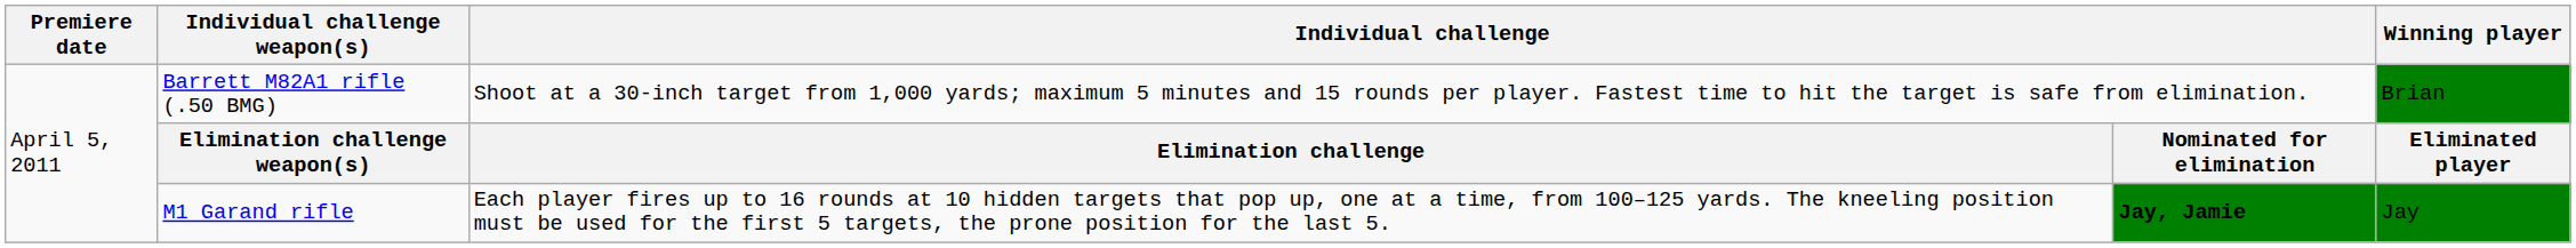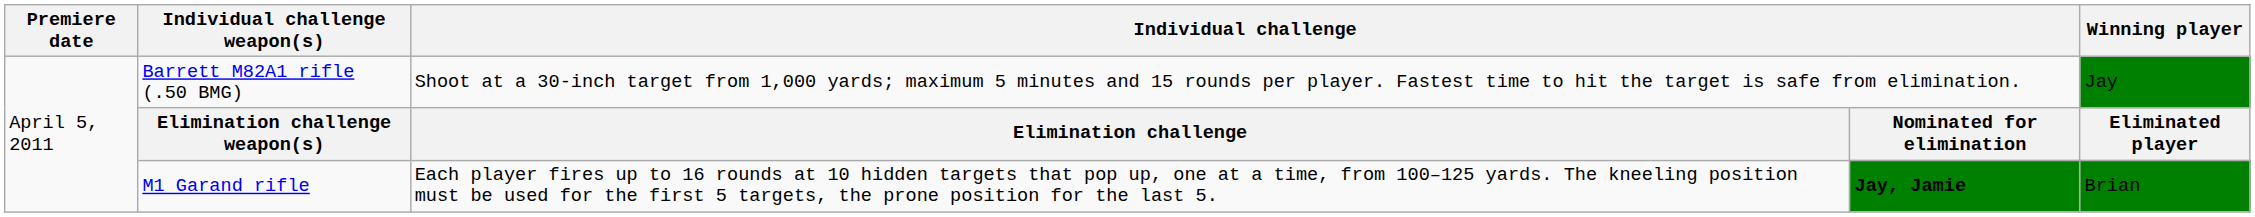 <table class="wikitable">
 <tr>
 <th>Premiere date</th>
 <th>Individual challenge weapon(s)</th>
 <th colspan="2">Individual challenge</th>
 <th>Winning player</th>
 </tr>
 <tr>
 <td rowspan="3">April 5, 2011</td>
 <td><a href='#'>Barrett M82A1 rifle</a> (.50 BMG)</td>
 <td colspan="2">Shoot at a 30-inch target from 1,000 yards; maximum 5 minutes and 15 rounds per player. Fastest time to hit the target is safe from elimination.</td>
-<td style="background:green;"><span>Brian</span></td>
+<td style="background:green;"><span>Jay</span></td>
 </tr>
 <tr>
 <th>Elimination challenge weapon(s)</th>
 <th>Elimination challenge</th>
 <th>Nominated for elimination</th>
 <th>Eliminated player</th>
 </tr>
 <tr>
 <td><a href='#'>M1 Garand rifle</a></td>
 <td>Each player fires up to 16 rounds at 10 hidden targets that pop up, one at a time, from 100–125 yards. The kneeling position must be used for the first 5 targets, the prone position for the last 5.</td>
 <td style="background:green;"><strong><span>Jay, Jamie</span></strong></td>
-<td style="background:green;"><span>Jay</span></td>
+<td style="background:green;"><span>Brian</span></td>
 </tr>
 </table>
